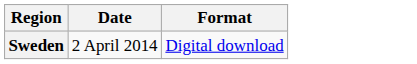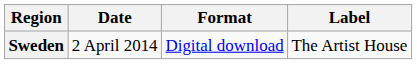 <table class="wikitable plainrowheaders" style="text-align:center">
 <tr>
 <th>Region</th>
 <th>Date</th>
 <th>Format</th>
+<th>Label</th>
 </tr>
 <tr>
 <th scope="row">Sweden</th>
 <td>2 April 2014</td>
 <td><a href='#'>Digital download</a></td>
+<td>The Artist House</td>
 </tr>
 </table>
